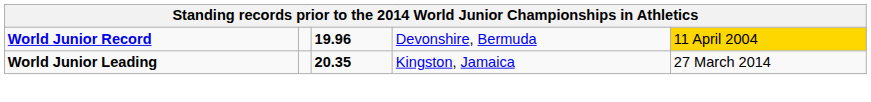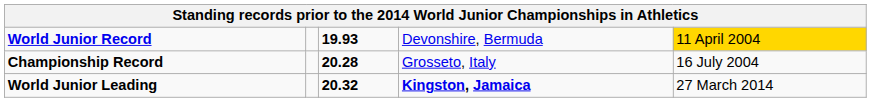 <table class="wikitable" width=75%>
 <tr>
 <th colspan="5">Standing records prior to the 2014 World Junior Championships in Athletics</th>
 </tr>
 <tr>
 <td><strong><a href='#'>World Junior Record</a></strong></td>
 <td></td>
-<td><strong>19.96</strong></td>
+<td><strong>19.93</strong></td>
 <td><a href='#'>Devonshire</a>, <a href='#'>Bermuda</a></td>
 <td style="background: gold;">11 April 2004</td>
 </tr>
 <tr>
+<td><strong>Championship Record</strong></td>
+<td></td>
+<td><strong>20.28</strong></td>
+<td><a href='#'>Grosseto</a>, <a href='#'>Italy</a></td>
+<td>16 July 2004</td>
+</tr>
+<tr>
 <td><strong>World Junior Leading</strong></td>
 <td></td>
-<td><strong>20.35</strong></td>
-<td><a href='#'>Kingston</a>, <a href='#'>Jamaica</a></td>
+<td><strong>20.32</strong></td>
+<td><strong><a href='#'>Kingston</a>, <a href='#'>Jamaica</a></strong></td>
 <td>27 March 2014</td>
 </tr>
 </table>
